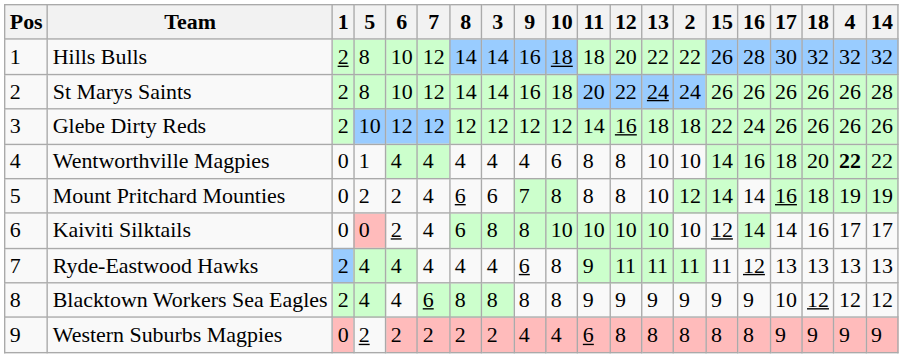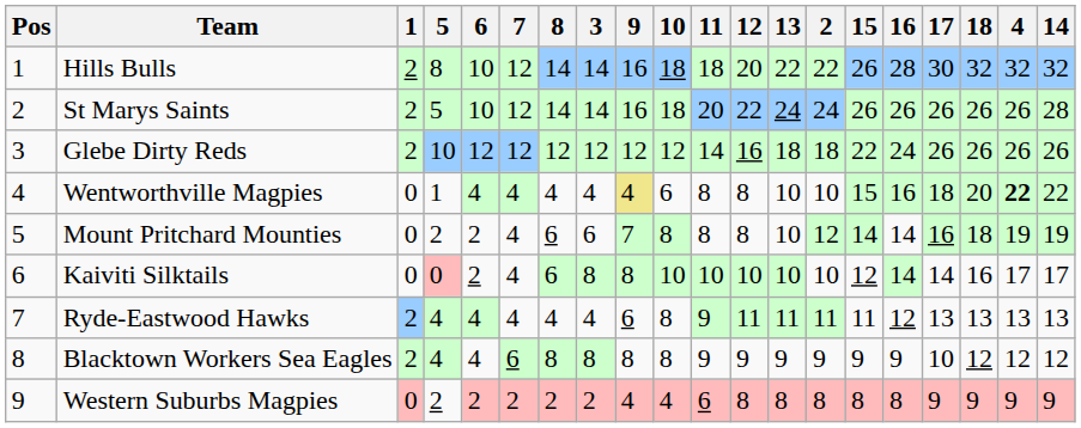 <table class="wikitable">
 <tr>
 <th>Pos</th>
 <th>Team</th>
 <th>1</th>
 <th>5</th>
 <th>6</th>
 <th>7</th>
 <th>8</th>
 <th>3</th>
 <th>9</th>
 <th>10</th>
 <th>11</th>
 <th>12</th>
 <th>13</th>
 <th>2</th>
 <th>15</th>
 <th>16</th>
 <th>17</th>
 <th>18</th>
 <th>4</th>
 <th>14</th>
 </tr>
 <tr>
 <td>1</td>
 <td> Hills Bulls</td>
 <td style="background:#ccffcc;"><u>2</u></td>
 <td style="background:#ccffcc;">8</td>
 <td style="background:#ccffcc;">10</td>
 <td style="background:#ccffcc;">12</td>
 <td style="background:#99ccff;">14</td>
 <td style="background:#99ccff;">14</td>
 <td style="background:#99ccff;">16</td>
 <td style="background:#99ccff;"><u>18</u></td>
 <td style="background:#ccffcc;">18</td>
 <td style="background:#ccffcc;">20</td>
 <td style="background:#ccffcc;">22</td>
 <td style="background:#ccffcc;">22</td>
 <td style="background:#99ccff;">26</td>
 <td style="background:#99ccff;">28</td>
 <td style="background:#99ccff;">30</td>
 <td style="background:#99ccff;">32</td>
 <td style="background:#99ccff;">32</td>
 <td style="background:#99ccff;">32</td>
 </tr>
 <tr>
 <td>2</td>
 <td> St Marys Saints</td>
 <td style="background:#ccffcc;">2</td>
-<td style="background:#ccffcc;">8</td>
+<td style="background:#ccffcc;">5</td>
 <td style="background:#ccffcc;">10</td>
 <td style="background:#ccffcc;">12</td>
 <td style="background:#ccffcc;">14</td>
 <td style="background:#ccffcc;">14</td>
 <td style="background:#ccffcc;">16</td>
 <td style="background:#ccffcc;">18</td>
 <td style="background:#99ccff;">20</td>
 <td style="background:#99ccff;">22</td>
 <td style="background:#99ccff;"><u>24</u></td>
 <td style="background:#99ccff;">24</td>
 <td style="background:#ccffcc;">26</td>
 <td style="background:#ccffcc;">26</td>
 <td style="background:#ccffcc;">26</td>
 <td style="background:#ccffcc;">26</td>
 <td style="background:#ccffcc;">26</td>
 <td style="background:#ccffcc;">28</td>
 </tr>
 <tr>
 <td>3</td>
 <td> Glebe Dirty Reds</td>
 <td style="background:#ccffcc;">2</td>
 <td style="background:#99ccff;">10</td>
 <td style="background:#99ccff;">12</td>
 <td style="background:#99ccff;">12</td>
 <td style="background:#ccffcc;">12</td>
 <td style="background:#ccffcc;">12</td>
 <td style="background:#ccffcc;">12</td>
 <td style="background:#ccffcc;">12</td>
 <td style="background:#ccffcc;">14</td>
 <td style="background:#ccffcc;"><u>16</u></td>
 <td style="background:#ccffcc;">18</td>
 <td style="background:#ccffcc;">18</td>
 <td style="background:#ccffcc;">22</td>
 <td style="background:#ccffcc;">24</td>
 <td style="background:#ccffcc;">26</td>
 <td style="background:#ccffcc;">26</td>
 <td style="background:#ccffcc;">26</td>
 <td style="background:#ccffcc;">26</td>
 </tr>
 <tr>
 <td>4</td>
 <td> Wentworthville Magpies</td>
 <td>0</td>
 <td>1</td>
 <td style="background:#ccffcc;">4</td>
 <td style="background:#ccffcc;">4</td>
 <td>4</td>
 <td>4</td>
-<td>4</td>
+<td style="background: khaki;">4</td>
 <td>6</td>
 <td>8</td>
 <td>8</td>
 <td>10</td>
 <td>10</td>
-<td style="background:#ccffcc;">14</td>
+<td style="background:#ccffcc;">15</td>
 <td style="background:#ccffcc;">16</td>
 <td style="background:#ccffcc;">18</td>
 <td style="background:#ccffcc;">20</td>
 <td style="background:#ccffcc;"><strong>22</strong></td>
 <td style="background:#ccffcc;">22</td>
 </tr>
 <tr>
 <td>5</td>
 <td> Mount Pritchard Mounties</td>
 <td>0</td>
 <td>2</td>
 <td>2</td>
 <td>4</td>
 <td><u>6</u></td>
 <td>6</td>
 <td style="background:#ccffcc;">7</td>
 <td style="background:#ccffcc;">8</td>
 <td>8</td>
 <td>8</td>
 <td>10</td>
 <td style="background:#ccffcc;">12</td>
 <td style="background:#ccffcc;">14</td>
 <td>14</td>
 <td style="background:#ccffcc;"><u>16</u></td>
 <td style="background:#ccffcc;">18</td>
 <td style="background:#ccffcc;">19</td>
 <td style="background:#ccffcc;">19</td>
 </tr>
 <tr>
 <td>6</td>
 <td> Kaiviti Silktails</td>
 <td>0</td>
 <td style="background:#ffbbbb;">0</td>
 <td><u>2</u></td>
 <td>4</td>
 <td style="background:#ccffcc;">6</td>
 <td style="background:#ccffcc;">8</td>
 <td style="background:#ccffcc;">8</td>
 <td style="background:#ccffcc;">10</td>
 <td style="background:#ccffcc;">10</td>
 <td style="background:#ccffcc;">10</td>
 <td style="background:#ccffcc;">10</td>
 <td>10</td>
 <td><u>12</u></td>
 <td style="background:#ccffcc;">14</td>
 <td>14</td>
 <td>16</td>
 <td>17</td>
 <td>17</td>
 </tr>
 <tr>
 <td>7</td>
 <td> Ryde-Eastwood Hawks</td>
 <td style="background:#99ccff;">2</td>
 <td style="background:#ccffcc;">4</td>
 <td style="background:#ccffcc;">4</td>
 <td>4</td>
 <td>4</td>
 <td>4</td>
 <td><u>6</u></td>
 <td>8</td>
 <td style="background:#ccffcc;">9</td>
 <td style="background:#ccffcc;">11</td>
 <td style="background:#ccffcc;">11</td>
 <td style="background:#ccffcc;">11</td>
 <td>11</td>
 <td><u>12</u></td>
 <td>13</td>
 <td>13</td>
 <td>13</td>
 <td>13</td>
 </tr>
 <tr>
 <td>8</td>
 <td> Blacktown Workers Sea Eagles</td>
 <td style="background:#ccffcc;">2</td>
 <td style="background:#ccffcc;">4</td>
 <td>4</td>
 <td style="background:#ccffcc;"><u>6</u></td>
 <td style="background:#ccffcc;">8</td>
 <td style="background:#ccffcc;">8</td>
 <td>8</td>
 <td>8</td>
 <td>9</td>
 <td>9</td>
 <td>9</td>
 <td>9</td>
 <td>9</td>
 <td>9</td>
 <td>10</td>
 <td><u>12</u></td>
 <td>12</td>
 <td>12</td>
 </tr>
 <tr>
 <td>9</td>
 <td> Western Suburbs Magpies</td>
 <td style="background:#ffbbbb;">0</td>
 <td><u>2</u></td>
 <td style="background:#ffbbbb;">2</td>
 <td style="background:#ffbbbb;">2</td>
 <td style="background:#ffbbbb;">2</td>
 <td style="background:#ffbbbb;">2</td>
 <td style="background:#ffbbbb;">4</td>
 <td style="background:#ffbbbb;">4</td>
 <td style="background:#ffbbbb;"><u>6</u></td>
 <td style="background:#ffbbbb;">8</td>
 <td style="background:#ffbbbb;">8</td>
 <td style="background:#ffbbbb;">8</td>
 <td style="background:#ffbbbb;">8</td>
 <td style="background:#ffbbbb;">8</td>
 <td style="background:#ffbbbb;">9</td>
 <td style="background:#ffbbbb;">9</td>
 <td style="background:#ffbbbb;">9</td>
 <td style="background:#ffbbbb;">9</td>
 </tr>
 </table>
